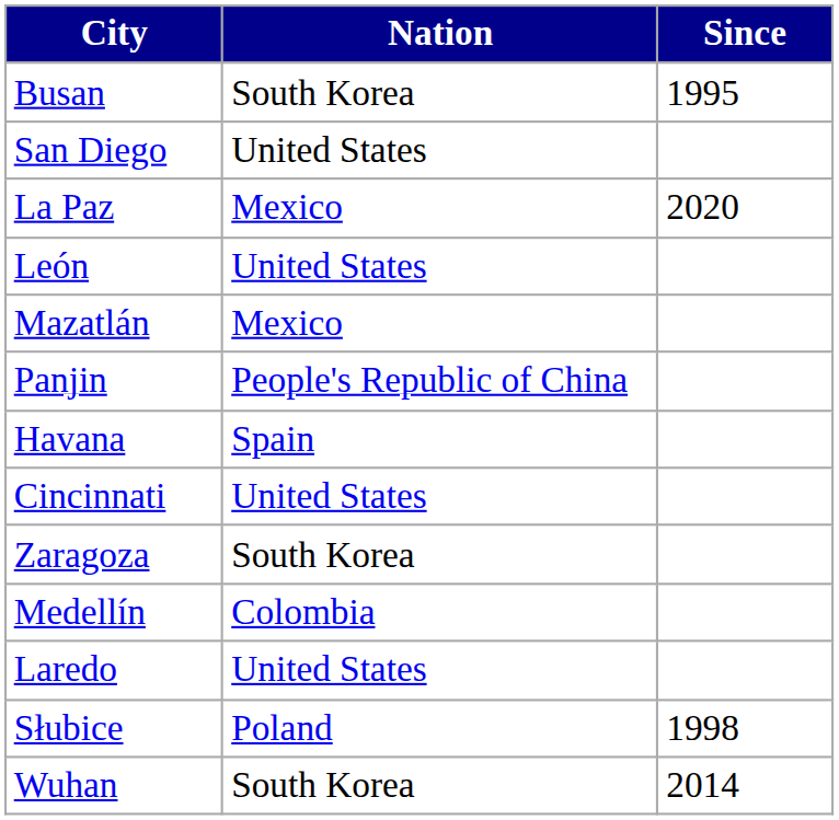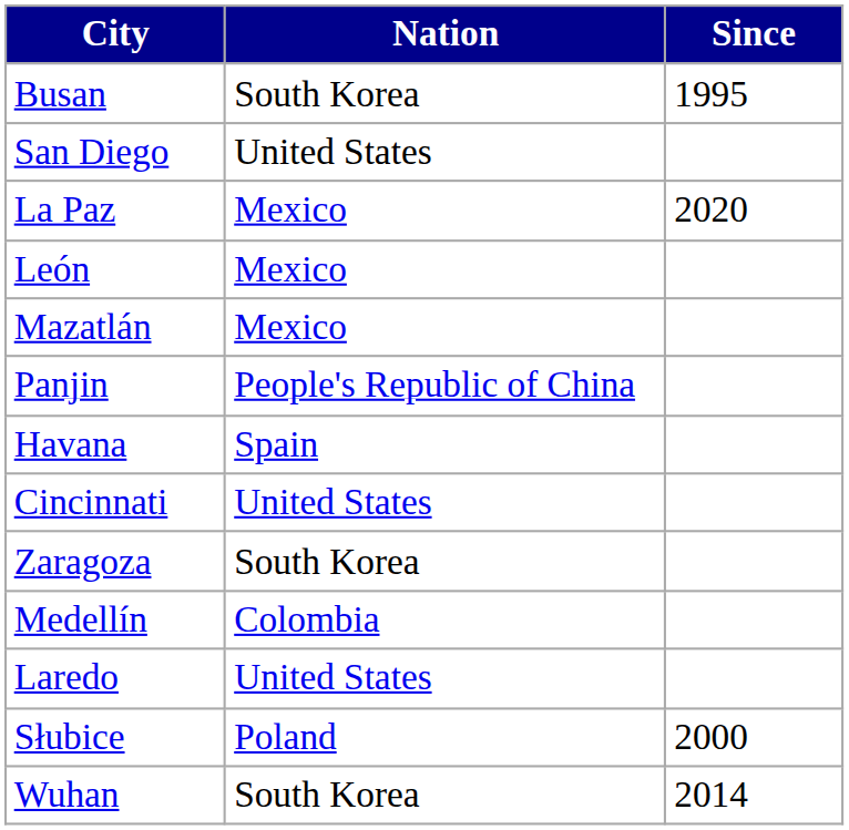 <table class="wikitable" style="background:white;">
 <tr style="color:white;">
 <th ! style="background:darkblue; width: 25%; color:white">City</th>
 <th ! style="background:darkblue; width: 50%; color:white">Nation</th>
 <th ! style="background:darkblue; width: 20%; color:white">Since</th>
 </tr>
 <tr>
 <td><a href='#'>Busan</a></td>
 <td> South Korea</td>
 <td>1995</td>
 </tr>
 <tr>
 <td><a href='#'>San Diego</a></td>
 <td> United States</td>
 <td></td>
 </tr>
 <tr>
 <td><a href='#'>La Paz</a></td>
 <td> <a href='#'>Mexico</a></td>
 <td>2020</td>
 </tr>
 <tr>
 <td><a href='#'>León</a></td>
-<td> <a href='#'>United States</a></td>
+<td> <a href='#'>Mexico</a></td>
 <td></td>
 </tr>
 <tr>
 <td><a href='#'>Mazatlán</a></td>
 <td> <a href='#'>Mexico</a></td>
 <td></td>
 </tr>
 <tr>
 <td><a href='#'>Panjin</a></td>
 <td> <a href='#'>People's Republic of China</a></td>
 <td></td>
 </tr>
 <tr>
 <td><a href='#'>Havana</a></td>
 <td> <a href='#'>Spain</a></td>
 <td></td>
 </tr>
 <tr>
 <td><a href='#'>Cincinnati</a></td>
 <td> <a href='#'>United States</a></td>
 <td></td>
 </tr>
 <tr>
 <td><a href='#'>Zaragoza</a></td>
 <td> South Korea</td>
 <td></td>
 </tr>
 <tr>
 <td><a href='#'>Medellín</a></td>
 <td> <a href='#'>Colombia</a></td>
 <td></td>
 </tr>
 <tr>
 <td><a href='#'>Laredo</a></td>
 <td> <a href='#'>United States</a></td>
 <td></td>
 </tr>
 <tr>
 <td><a href='#'>Słubice</a></td>
 <td> <a href='#'>Poland</a></td>
-<td>1998</td>
+<td>2000</td>
 </tr>
 <tr>
 <td><a href='#'>Wuhan</a></td>
 <td> South Korea</td>
 <td>2014</td>
 </tr>
 </table>
